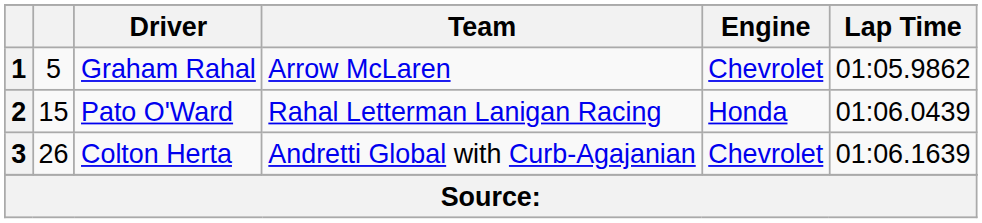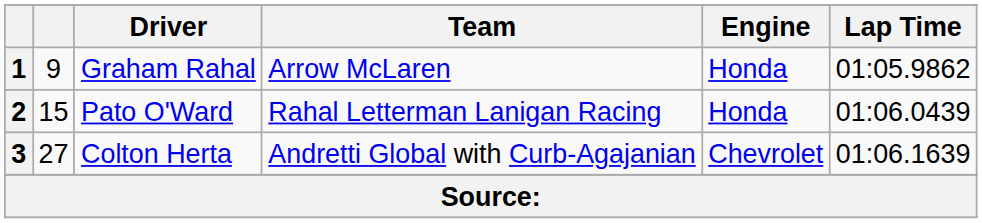 <table class="wikitable" style="font-size:95%;">
 <tr>
 </tr>
 <tr>
 <th></th>
 <th></th>
 <th>Driver</th>
 <th>Team</th>
 <th>Engine</th>
 <th>Lap Time</th>
 </tr>
 <tr>
 <th>1</th>
-<td align="center">5</td>
+<td align="center">9</td>
 <td> <a href='#'>Graham Rahal</a></td>
 <td><a href='#'>Arrow McLaren</a></td>
-<td><a href='#'>Chevrolet</a></td>
+<td><a href='#'>Honda</a></td>
 <td>01:05.9862</td>
 </tr>
 <tr>
 <th>2</th>
 <td align="center">15</td>
 <td> <a href='#'>Pato O'Ward</a></td>
 <td><a href='#'>Rahal Letterman Lanigan Racing</a></td>
 <td><a href='#'>Honda</a></td>
 <td>01:06.0439</td>
 </tr>
 <tr>
 <th>3</th>
-<td align="center">26</td>
+<td align="center">27</td>
 <td> <a href='#'>Colton Herta</a></td>
 <td><a href='#'>Andretti Global</a> with <a href='#'>Curb-Agajanian</a></td>
 <td><a href='#'>Chevrolet</a></td>
 <td>01:06.1639</td>
 </tr>
 <tr>
 </tr>
 <tr class="sortbottom">
 <th colspan="6">Source:</th>
 </tr>
 </table>
